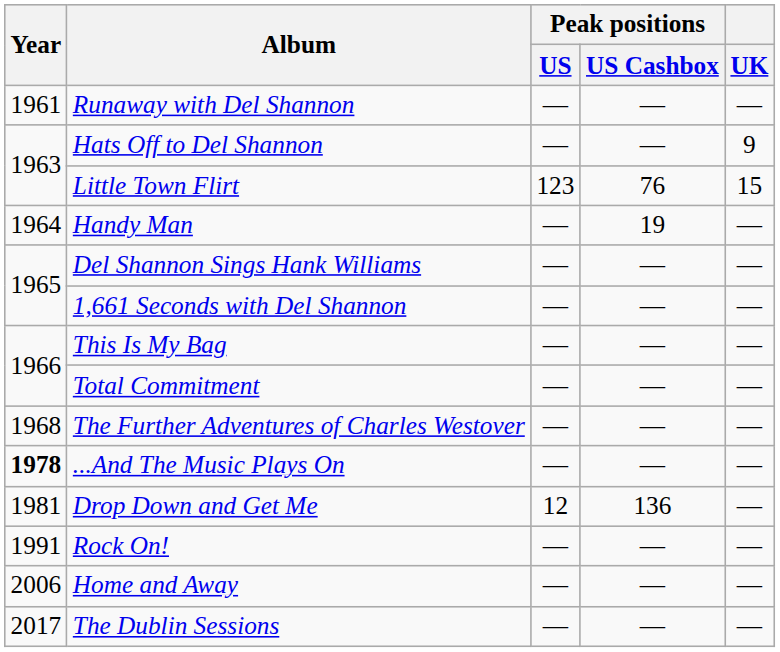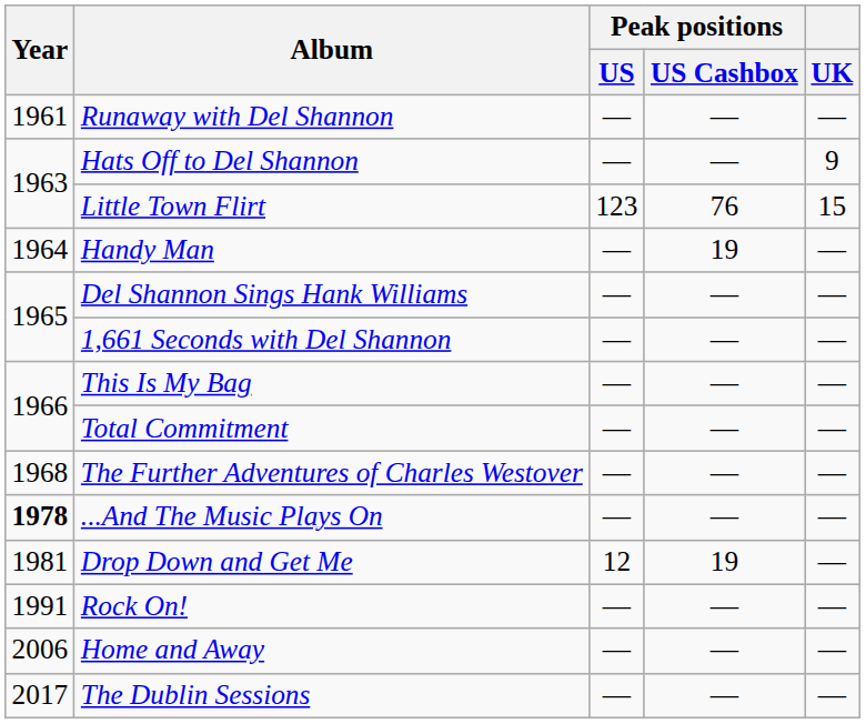 <table class="wikitable">
 <tr>
 <th rowspan="2">Year</th>
 <th rowspan="2">Album</th>
 <th colspan="2">Peak positions</th>
 <th></th>
 </tr>
 <tr>
 <th><a href='#'>US</a><br></th>
 <th><a href='#'>US Cashbox</a><br></th>
 <th><a href='#'>UK</a><br></th>
 </tr>
 <tr>
 <td>1961</td>
 <td><em><a href='#'>Runaway with Del Shannon</a></em></td>
 <td style="text-align:center;">—</td>
 <td style="text-align:center;">—</td>
 <td style="text-align:center;">—</td>
 </tr>
 <tr>
 <td rowspan="2">1963</td>
 <td><em><a href='#'>Hats Off to Del Shannon</a></em></td>
 <td style="text-align:center;">—</td>
 <td style="text-align:center;">—</td>
 <td style="text-align:center;">9</td>
 </tr>
 <tr>
 <td><a href='#'><em>Little Town Flirt</em></a></td>
 <td style="text-align:center;">123</td>
 <td style="text-align:center;">76</td>
 <td style="text-align:center;">15</td>
 </tr>
 <tr>
 <td>1964</td>
 <td><em><a href='#'>Handy Man</a></em></td>
 <td style="text-align:center;">—</td>
 <td style="text-align:center;">19</td>
 <td style="text-align:center;">—</td>
 </tr>
 <tr>
 <td rowspan="2">1965</td>
 <td><em><a href='#'>Del Shannon Sings Hank Williams</a></em></td>
 <td style="text-align:center;">—</td>
 <td style="text-align:center;">—</td>
 <td style="text-align:center;">—</td>
 </tr>
 <tr>
 <td><em><a href='#'>1,661 Seconds with Del Shannon</a></em></td>
 <td style="text-align:center;">—</td>
 <td style="text-align:center;">—</td>
 <td style="text-align:center;">—</td>
 </tr>
 <tr>
 <td rowspan="2">1966</td>
 <td><em><a href='#'>This Is My Bag</a></em></td>
 <td style="text-align:center;">—</td>
 <td style="text-align:center;">—</td>
 <td style="text-align:center;">—</td>
 </tr>
 <tr>
 <td><em><a href='#'>Total Commitment</a></em></td>
 <td style="text-align:center;">—</td>
 <td style="text-align:center;">—</td>
 <td style="text-align:center;">—</td>
 </tr>
 <tr>
 <td>1968</td>
 <td><em><a href='#'>The Further Adventures of Charles Westover</a></em></td>
 <td style="text-align:center;">—</td>
 <td style="text-align:center;">—</td>
 <td style="text-align:center;">—</td>
 </tr>
 <tr>
 <td><strong>1978</strong></td>
 <td><em><a href='#'>...And The Music Plays On</a></em></td>
 <td style="text-align:center;">—</td>
 <td style="text-align:center;">—</td>
 <td style="text-align:center;">—</td>
 </tr>
 <tr>
 <td>1981</td>
 <td><em><a href='#'>Drop Down and Get Me</a></em></td>
 <td style="text-align:center;">12</td>
-<td style="text-align:center;">136</td>
+<td style="text-align:center;">19</td>
 <td style="text-align:center;">—</td>
 </tr>
 <tr>
 <td>1991</td>
 <td><em><a href='#'>Rock On!</a></em></td>
 <td style="text-align:center;">—</td>
 <td style="text-align:center;">—</td>
 <td style="text-align:center;">—</td>
 </tr>
 <tr>
 <td>2006</td>
 <td><em><a href='#'>Home and Away</a></em></td>
 <td style="text-align:center;">—</td>
 <td style="text-align:center;">—</td>
 <td style="text-align:center;">—</td>
 </tr>
 <tr>
 <td>2017</td>
 <td><em><a href='#'>The Dublin Sessions</a></em></td>
 <td style="text-align:center;">—</td>
 <td style="text-align:center;">—</td>
 <td style="text-align:center;">—</td>
 </tr>
 </table>
